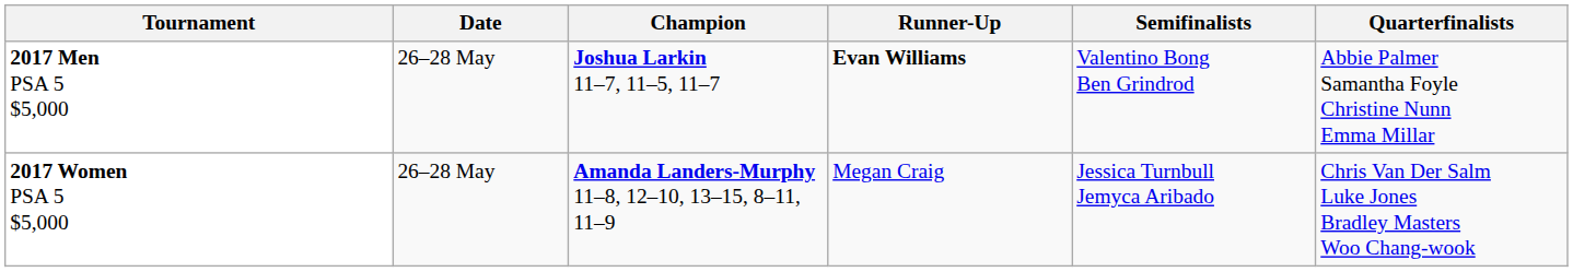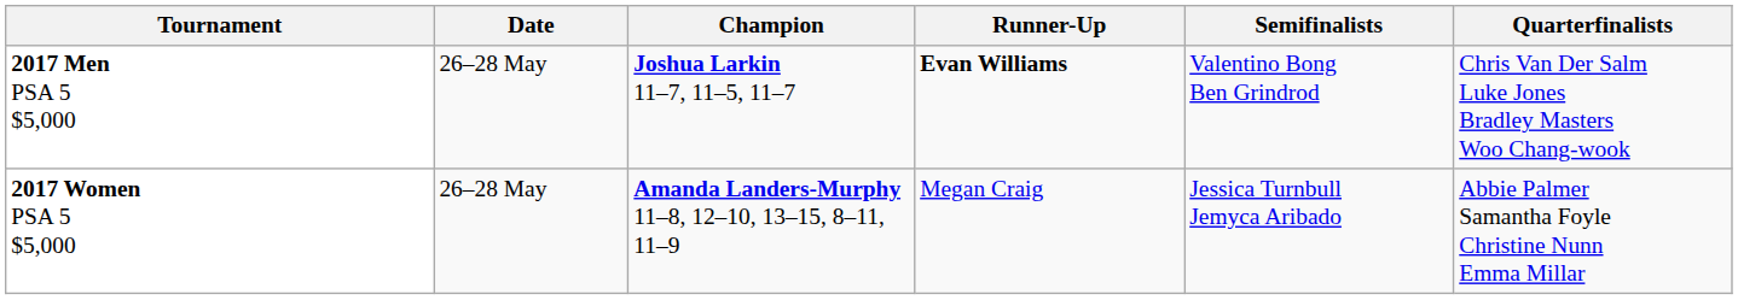 <table class="wikitable" style="font-size:88%">
 <tr>
 <th width=250>Tournament</th>
 <th width=110>Date</th>
 <th width=165>Champion</th>
 <th width=155>Runner-Up</th>
 <th width=155>Semifinalists</th>
 <th width=160>Quarterfinalists</th>
 </tr>
 <tr valign=top>
 <td style="background:#fff;"><strong>2017 Men</strong><br>PSA 5<br>$5,000<br></td>
 <td>26–28 May</td>
 <td> <strong><a href='#'>Joshua Larkin</a></strong><br>11–7, 11–5, 11–7</td>
 <td><strong> Evan Williams</strong></td>
 <td> <a href='#'>Valentino Bong</a><br> <a href='#'>Ben Grindrod</a></td>
-<td> <a href='#'>Abbie Palmer</a><br> Samantha Foyle<br> <a href='#'>Christine Nunn</a><br> <a href='#'>Emma Millar</a></td>
+<td> <a href='#'>Chris Van Der Salm</a><br> <a href='#'>Luke Jones</a><br> <a href='#'>Bradley Masters</a><br> <a href='#'>Woo Chang-wook</a></td>
 </tr>
 <tr valign=top>
 <td style="background:#fff;"><strong>2017 Women</strong><br>PSA 5<br>$5,000<br></td>
 <td>26–28 May</td>
 <td> <strong><a href='#'>Amanda Landers-Murphy</a></strong><br>11–8, 12–10, 13–15, 8–11, 11–9</td>
 <td> <a href='#'>Megan Craig</a></td>
 <td> <a href='#'>Jessica Turnbull</a><br> <a href='#'>Jemyca Aribado</a></td>
-<td> <a href='#'>Chris Van Der Salm</a><br> <a href='#'>Luke Jones</a><br> <a href='#'>Bradley Masters</a><br> <a href='#'>Woo Chang-wook</a></td>
+<td> <a href='#'>Abbie Palmer</a><br> Samantha Foyle<br> <a href='#'>Christine Nunn</a><br> <a href='#'>Emma Millar</a></td>
 </tr>
 </table>
